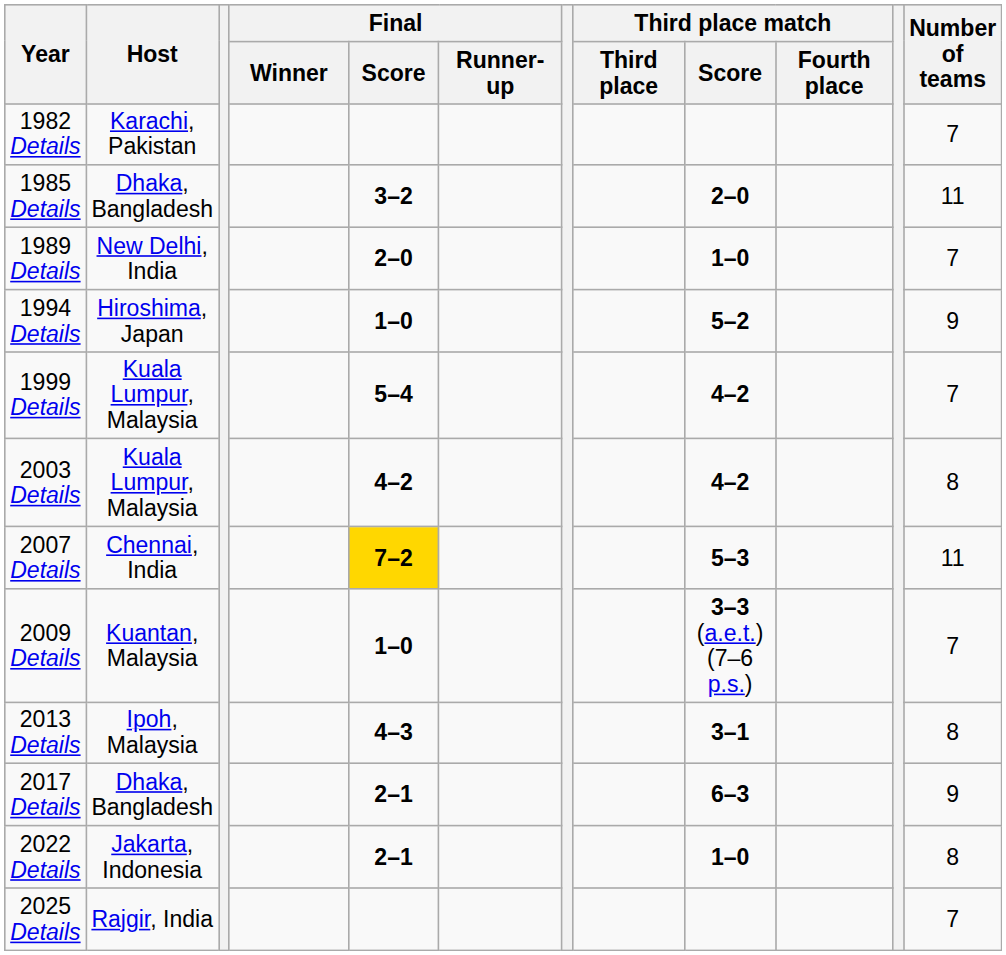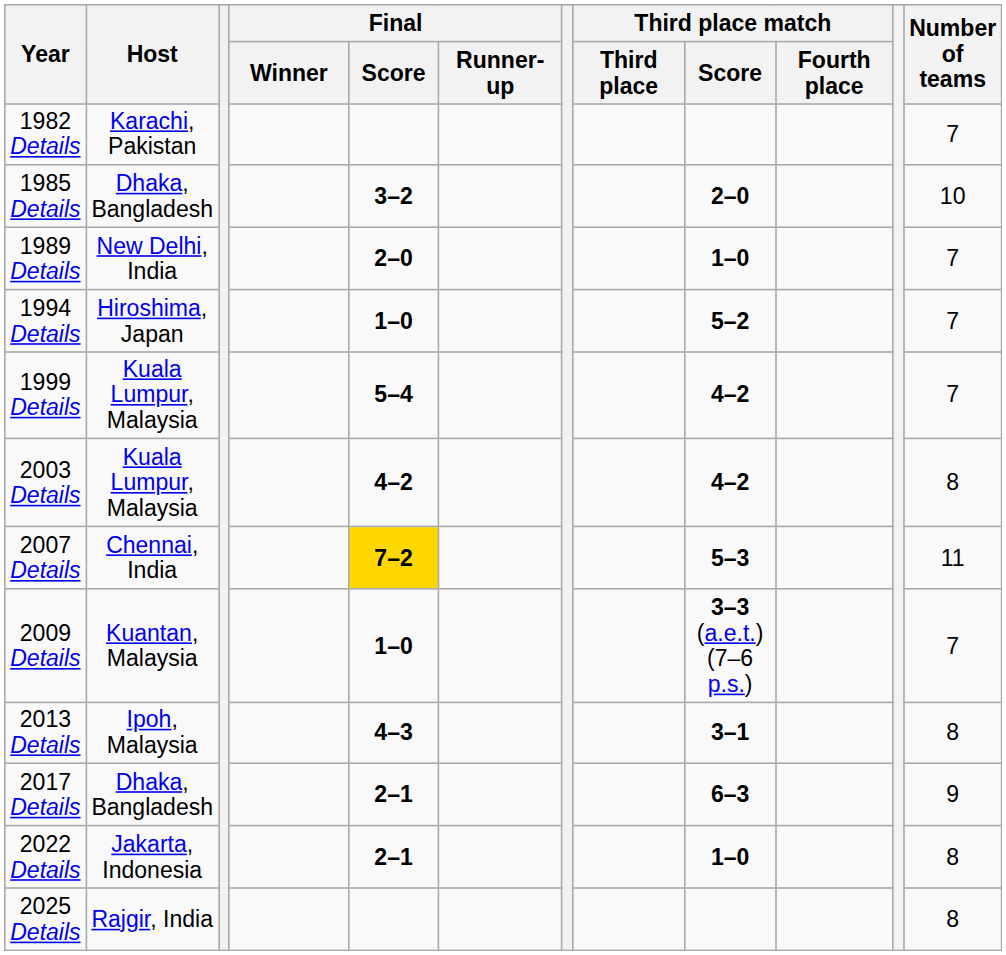 <table class="wikitable" style="text-align:center;width:100%; font-size:90%;">
 <tr>
 <th rowspan=2 width=5%>Year</th>
 <th rowspan=2 width=10%>Host</th>
 <th width=1% rowspan=14></th>
 <th colspan=3>Final</th>
 <th width=1% rowspan=14></th>
 <th colspan=3>Third place match</th>
 <th width=1% rowspan=14></th>
 <th width=6% rowspan=2>Number of teams</th>
 </tr>
 <tr>
 <th width=14%>Winner</th>
 <th width=10%>Score</th>
 <th width=14%>Runner-up</th>
 <th width=14%>Third place</th>
 <th width=10%>Score</th>
 <th width=14%>Fourth place</th>
 </tr>
 <tr>
 <td>1982 <br> <em><a href='#'>Details</a></em></td>
 <td><a href='#'>Karachi</a>, Pakistan</td>
 <td><strong></strong></td>
 <td></td>
 <td></td>
 <td></td>
 <td></td>
 <td></td>
 <td>7</td>
 </tr>
 <tr>
 <td>1985 <br> <em><a href='#'>Details</a></em></td>
 <td><a href='#'>Dhaka</a>, Bangladesh</td>
 <td><strong></strong></td>
 <td><strong>3–2</strong></td>
 <td></td>
 <td></td>
 <td><strong>2–0</strong></td>
 <td></td>
-<td>11</td>
+<td>10</td>
 </tr>
 <tr>
 <td>1989 <br> <em><a href='#'>Details</a></em></td>
 <td><a href='#'>New Delhi</a>, India</td>
 <td><strong></strong></td>
 <td><strong>2–0</strong></td>
 <td></td>
 <td></td>
 <td><strong>1–0</strong></td>
 <td></td>
 <td>7</td>
 </tr>
 <tr>
 <td>1994 <br> <em><a href='#'>Details</a></em></td>
 <td><a href='#'>Hiroshima</a>, Japan</td>
 <td><strong></strong></td>
 <td><strong>1–0</strong></td>
 <td></td>
 <td></td>
 <td><strong>5–2</strong></td>
 <td></td>
-<td>9</td>
+<td>7</td>
 </tr>
 <tr>
 <td>1999 <br> <em><a href='#'>Details</a></em></td>
 <td><a href='#'>Kuala Lumpur</a>, Malaysia</td>
 <td><strong></strong></td>
 <td><strong>5–4</strong></td>
 <td></td>
 <td></td>
 <td><strong>4–2</strong></td>
 <td></td>
 <td>7</td>
 </tr>
 <tr>
 <td>2003 <br> <em><a href='#'>Details</a></em></td>
 <td><a href='#'>Kuala Lumpur</a>, Malaysia</td>
 <td><strong></strong></td>
 <td><strong>4–2</strong></td>
 <td></td>
 <td></td>
 <td><strong>4–2</strong></td>
 <td></td>
 <td>8</td>
 </tr>
 <tr>
 <td>2007 <br> <em><a href='#'>Details</a></em></td>
 <td><a href='#'>Chennai</a>, India</td>
 <td><strong></strong></td>
 <td style="background: gold;"><strong>7–2</strong></td>
 <td></td>
 <td></td>
 <td><strong>5–3</strong></td>
 <td></td>
 <td>11</td>
 </tr>
 <tr>
 <td>2009 <br> <em><a href='#'>Details</a></em></td>
 <td><a href='#'>Kuantan</a>, Malaysia</td>
 <td><strong></strong></td>
 <td><strong>1–0</strong></td>
 <td></td>
 <td></td>
 <td><strong>3–3</strong> (<a href='#'>a.e.t.</a>)<br> (7–6 <a href='#'>p.s.</a>)</td>
 <td></td>
 <td>7</td>
 </tr>
 <tr>
 <td>2013 <br> <em><a href='#'>Details</a></em></td>
 <td><a href='#'>Ipoh</a>, Malaysia</td>
 <td><strong></strong></td>
 <td><strong>4–3</strong></td>
 <td></td>
 <td></td>
 <td><strong>3–1</strong></td>
 <td></td>
 <td>8</td>
 </tr>
 <tr>
 <td>2017 <br> <em><a href='#'>Details</a></em></td>
 <td><a href='#'>Dhaka</a>, Bangladesh</td>
 <td><strong></strong></td>
 <td><strong>2–1</strong></td>
 <td></td>
 <td></td>
 <td><strong>6–3</strong></td>
 <td></td>
 <td>9</td>
 </tr>
 <tr>
 <td>2022 <br> <em><a href='#'>Details</a></em></td>
 <td><a href='#'>Jakarta</a>, Indonesia</td>
 <td><strong></strong></td>
 <td><strong>2–1</strong></td>
 <td></td>
 <td></td>
 <td><strong>1–0</strong></td>
 <td></td>
 <td>8</td>
 </tr>
 <tr>
 <td>2025<br><em><a href='#'>Details</a></em></td>
 <td><a href='#'>Rajgir</a>, India</td>
 <td></td>
 <td></td>
 <td></td>
 <td></td>
 <td></td>
 <td></td>
-<td>7</td>
+<td>8</td>
 </tr>
 </table>
